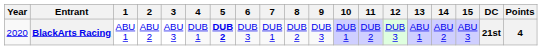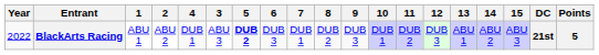 <table class="wikitable" style="text-align:center; font-size:85%">
 <tr>
 <th>Year</th>
 <th>Entrant</th>
 <th>1</th>
 <th>2</th>
+<th>4</th>
 <th>3</th>
-<th>4</th>
 <th>5</th>
 <th>6</th>
 <th>7</th>
 <th>8</th>
 <th>9</th>
 <th>10</th>
 <th>11</th>
 <th>12</th>
 <th>13</th>
 <th>14</th>
 <th>15</th>
 <th>DC</th>
 <th>Points</th>
 </tr>
 <tr>
-<td><a href='#'>2020</a></td>
+<td><a href='#'>2022</a></td>
 <th nowrap><a href='#'>BlackArts Racing</a></th>
 <td style="background:#FFFFFF;"><a href='#'>ABU<br>1</a><br></td>
 <td style="background:#FFFFFF;"><a href='#'>ABU<br>2</a><br></td>
+<td style="background:#;"><a href='#'>DUB<br>1</a></td>
 <td style="background:#FFFFFF;"><a href='#'>ABU<br>3</a><br></td>
-<td style="background:#;"><a href='#'>DUB<br>1</a></td>
 <td style="background:#;"><strong><a href='#'>DUB<br>2</a></strong></td>
 <td style="background:#;"><a href='#'>DUB<br>3</a></td>
 <td style="background:#;"><a href='#'>DUB<br>1</a></td>
 <td style="background:#;"><a href='#'>DUB<br>2</a></td>
 <td style="background:#;"><a href='#'>DUB<br>3</a></td>
 <td style="background:#CFCFFF;"><a href='#'>DUB<br>1</a><br></td>
 <td style="background:#CFCFFF;"><a href='#'>DUB<br>2</a><br></td>
 <td style="background:#DFFFDF;"><a href='#'>DUB<br>3</a><br></td>
 <td style="background:#CFCFFF;"><a href='#'>ABU<br>1</a><br></td>
 <td style="background:#CFCFFF;"><a href='#'>ABU<br>2</a><br></td>
 <td style="background:#CFCFFF;"><a href='#'>ABU<br>3</a><br></td>
 <th>21st</th>
-<th>4</th>
+<th>5</th>
 </tr>
 </table>
